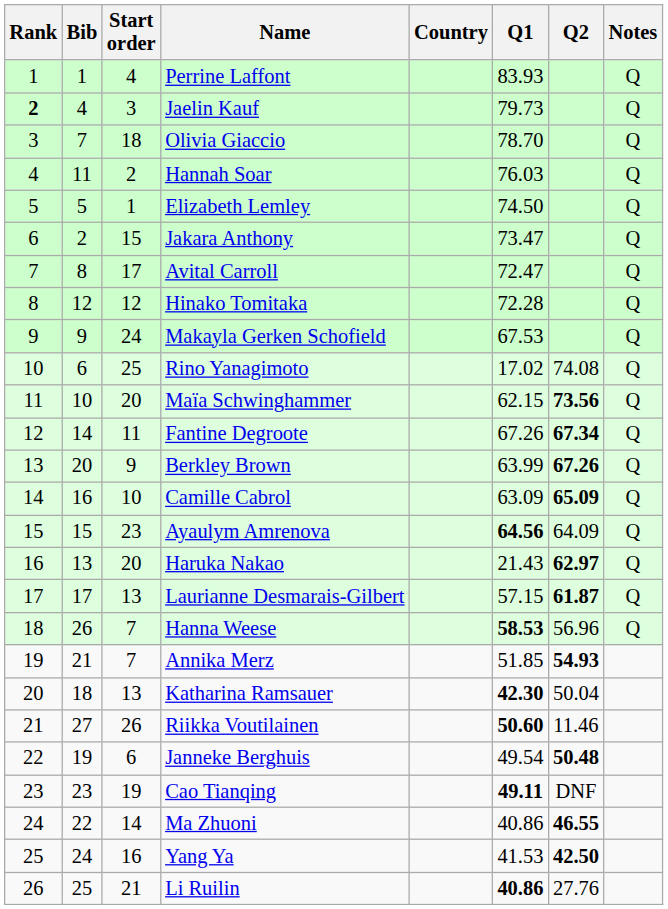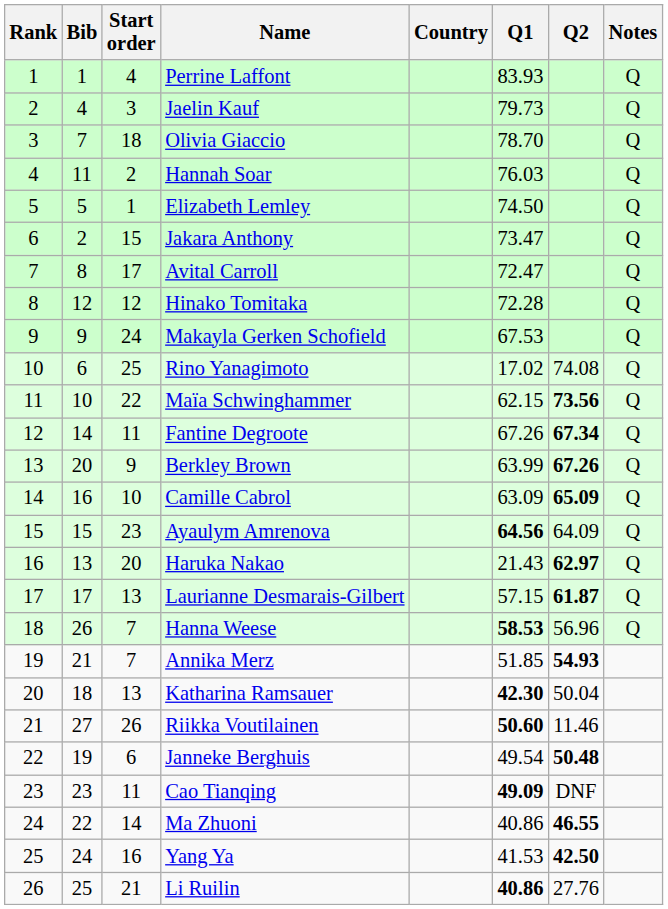 <table class="wikitable sortable" style="text-align:center">
 <tr>
 <th>Rank</th>
 <th>Bib</th>
 <th>Start<br>order</th>
 <th>Name</th>
 <th>Country</th>
 <th>Q1</th>
 <th>Q2</th>
 <th>Notes</th>
 </tr>
 <tr bgcolor=ccffcc>
 <td>1</td>
 <td>1</td>
 <td>4</td>
 <td align=left><a href='#'>Perrine Laffont</a></td>
 <td align=left></td>
 <td>83.93</td>
 <td></td>
 <td>Q</td>
 </tr>
 <tr bgcolor=ccffcc>
-<td><strong>2</strong></td>
+<td>2</td>
 <td>4</td>
 <td>3</td>
 <td align=left><a href='#'>Jaelin Kauf</a></td>
 <td align=left></td>
 <td>79.73</td>
 <td></td>
 <td>Q</td>
 </tr>
 <tr bgcolor=ccffcc>
 <td>3</td>
 <td>7</td>
 <td>18</td>
 <td align=left><a href='#'>Olivia Giaccio</a></td>
 <td align=left></td>
 <td>78.70</td>
 <td></td>
 <td>Q</td>
 </tr>
 <tr bgcolor=ccffcc>
 <td>4</td>
 <td>11</td>
 <td>2</td>
 <td align=left><a href='#'>Hannah Soar</a></td>
 <td align=left></td>
 <td>76.03</td>
 <td></td>
 <td>Q</td>
 </tr>
 <tr bgcolor=ccffcc>
 <td>5</td>
 <td>5</td>
 <td>1</td>
 <td align=left><a href='#'>Elizabeth Lemley</a></td>
 <td align=left></td>
 <td>74.50</td>
 <td></td>
 <td>Q</td>
 </tr>
 <tr bgcolor=ccffcc>
 <td>6</td>
 <td>2</td>
 <td>15</td>
 <td align=left><a href='#'>Jakara Anthony</a></td>
 <td align=left></td>
 <td>73.47</td>
 <td></td>
 <td>Q</td>
 </tr>
 <tr bgcolor=ccffcc>
 <td>7</td>
 <td>8</td>
 <td>17</td>
 <td align=left><a href='#'>Avital Carroll</a></td>
 <td align=left></td>
 <td>72.47</td>
 <td></td>
 <td>Q</td>
 </tr>
 <tr bgcolor=ccffcc>
 <td>8</td>
 <td>12</td>
 <td>12</td>
 <td align=left><a href='#'>Hinako Tomitaka</a></td>
 <td align=left></td>
 <td>72.28</td>
 <td></td>
 <td>Q</td>
 </tr>
 <tr bgcolor=ccffcc>
 <td>9</td>
 <td>9</td>
 <td>24</td>
 <td align=left><a href='#'>Makayla Gerken Schofield</a></td>
 <td align=left></td>
 <td>67.53</td>
 <td></td>
 <td>Q</td>
 </tr>
 <tr bgcolor=ddffdd>
 <td>10</td>
 <td>6</td>
 <td>25</td>
 <td align=left><a href='#'>Rino Yanagimoto</a></td>
 <td align=left></td>
 <td>17.02</td>
 <td>74.08</td>
 <td>Q</td>
 </tr>
 <tr bgcolor=ddffdd>
 <td>11</td>
 <td>10</td>
-<td>20</td>
+<td>22</td>
 <td align=left><a href='#'>Maïa Schwinghammer</a></td>
 <td align=left></td>
 <td>62.15</td>
 <td><strong>73.56</strong></td>
 <td>Q</td>
 </tr>
 <tr bgcolor=ddffdd>
 <td>12</td>
 <td>14</td>
 <td>11</td>
 <td align=left><a href='#'>Fantine Degroote</a></td>
 <td align=left></td>
 <td>67.26</td>
 <td><strong>67.34</strong></td>
 <td>Q</td>
 </tr>
 <tr bgcolor=ddffdd>
 <td>13</td>
 <td>20</td>
 <td>9</td>
 <td align=left><a href='#'>Berkley Brown</a></td>
 <td align=left></td>
 <td>63.99</td>
 <td><strong>67.26</strong></td>
 <td>Q</td>
 </tr>
 <tr bgcolor=ddffdd>
 <td>14</td>
 <td>16</td>
 <td>10</td>
 <td align=left><a href='#'>Camille Cabrol</a></td>
 <td align=left></td>
 <td>63.09</td>
 <td><strong>65.09</strong></td>
 <td>Q</td>
 </tr>
 <tr bgcolor=ddffdd>
 <td>15</td>
 <td>15</td>
 <td>23</td>
 <td align=left><a href='#'>Ayaulym Amrenova</a></td>
 <td align=left></td>
 <td><strong>64.56</strong></td>
 <td>64.09</td>
 <td>Q</td>
 </tr>
 <tr bgcolor=ddffdd>
 <td>16</td>
 <td>13</td>
 <td>20</td>
 <td align=left><a href='#'>Haruka Nakao</a></td>
 <td align=left></td>
 <td>21.43</td>
 <td><strong>62.97</strong></td>
 <td>Q</td>
 </tr>
 <tr bgcolor=ddffdd>
 <td>17</td>
 <td>17</td>
 <td>13</td>
 <td align=left><a href='#'>Laurianne Desmarais-Gilbert</a></td>
 <td align=left></td>
 <td>57.15</td>
 <td><strong>61.87</strong></td>
 <td>Q</td>
 </tr>
 <tr bgcolor=ddffdd>
 <td>18</td>
 <td>26</td>
 <td>7</td>
 <td align=left><a href='#'>Hanna Weese</a></td>
 <td align=left></td>
 <td><strong>58.53</strong></td>
 <td>56.96</td>
 <td>Q</td>
 </tr>
 <tr>
 <td>19</td>
 <td>21</td>
 <td>7</td>
 <td align=left><a href='#'>Annika Merz</a></td>
 <td align=left></td>
 <td>51.85</td>
 <td><strong>54.93</strong></td>
 <td></td>
 </tr>
 <tr>
 <td>20</td>
 <td>18</td>
 <td>13</td>
 <td align=left><a href='#'>Katharina Ramsauer</a></td>
 <td align=left></td>
 <td><strong>42.30</strong></td>
 <td>50.04</td>
 <td></td>
 </tr>
 <tr>
 <td>21</td>
 <td>27</td>
 <td>26</td>
 <td align=left><a href='#'>Riikka Voutilainen</a></td>
 <td align=left></td>
 <td><strong>50.60</strong></td>
 <td>11.46</td>
 <td></td>
 </tr>
 <tr>
 <td>22</td>
 <td>19</td>
 <td>6</td>
 <td align=left><a href='#'>Janneke Berghuis</a></td>
 <td align=left></td>
 <td>49.54</td>
 <td><strong>50.48</strong></td>
 <td></td>
 </tr>
 <tr>
 <td>23</td>
 <td>23</td>
-<td>19</td>
+<td>11</td>
 <td align=left><a href='#'>Cao Tianqing</a></td>
 <td align=left></td>
-<td><strong>49.11</strong></td>
+<td><strong>49.09</strong></td>
 <td>DNF</td>
 <td></td>
 </tr>
 <tr>
 <td>24</td>
 <td>22</td>
 <td>14</td>
 <td align=left><a href='#'>Ma Zhuoni</a></td>
 <td align=left></td>
 <td>40.86</td>
 <td><strong>46.55</strong></td>
 <td></td>
 </tr>
 <tr>
 <td>25</td>
 <td>24</td>
 <td>16</td>
 <td align=left><a href='#'>Yang Ya</a></td>
 <td align=left></td>
 <td>41.53</td>
 <td><strong>42.50</strong></td>
 <td></td>
 </tr>
 <tr>
 <td>26</td>
 <td>25</td>
 <td>21</td>
 <td align=left><a href='#'>Li Ruilin</a></td>
 <td align=left></td>
 <td><strong>40.86</strong></td>
 <td>27.76</td>
 <td></td>
 </tr>
 </table>
